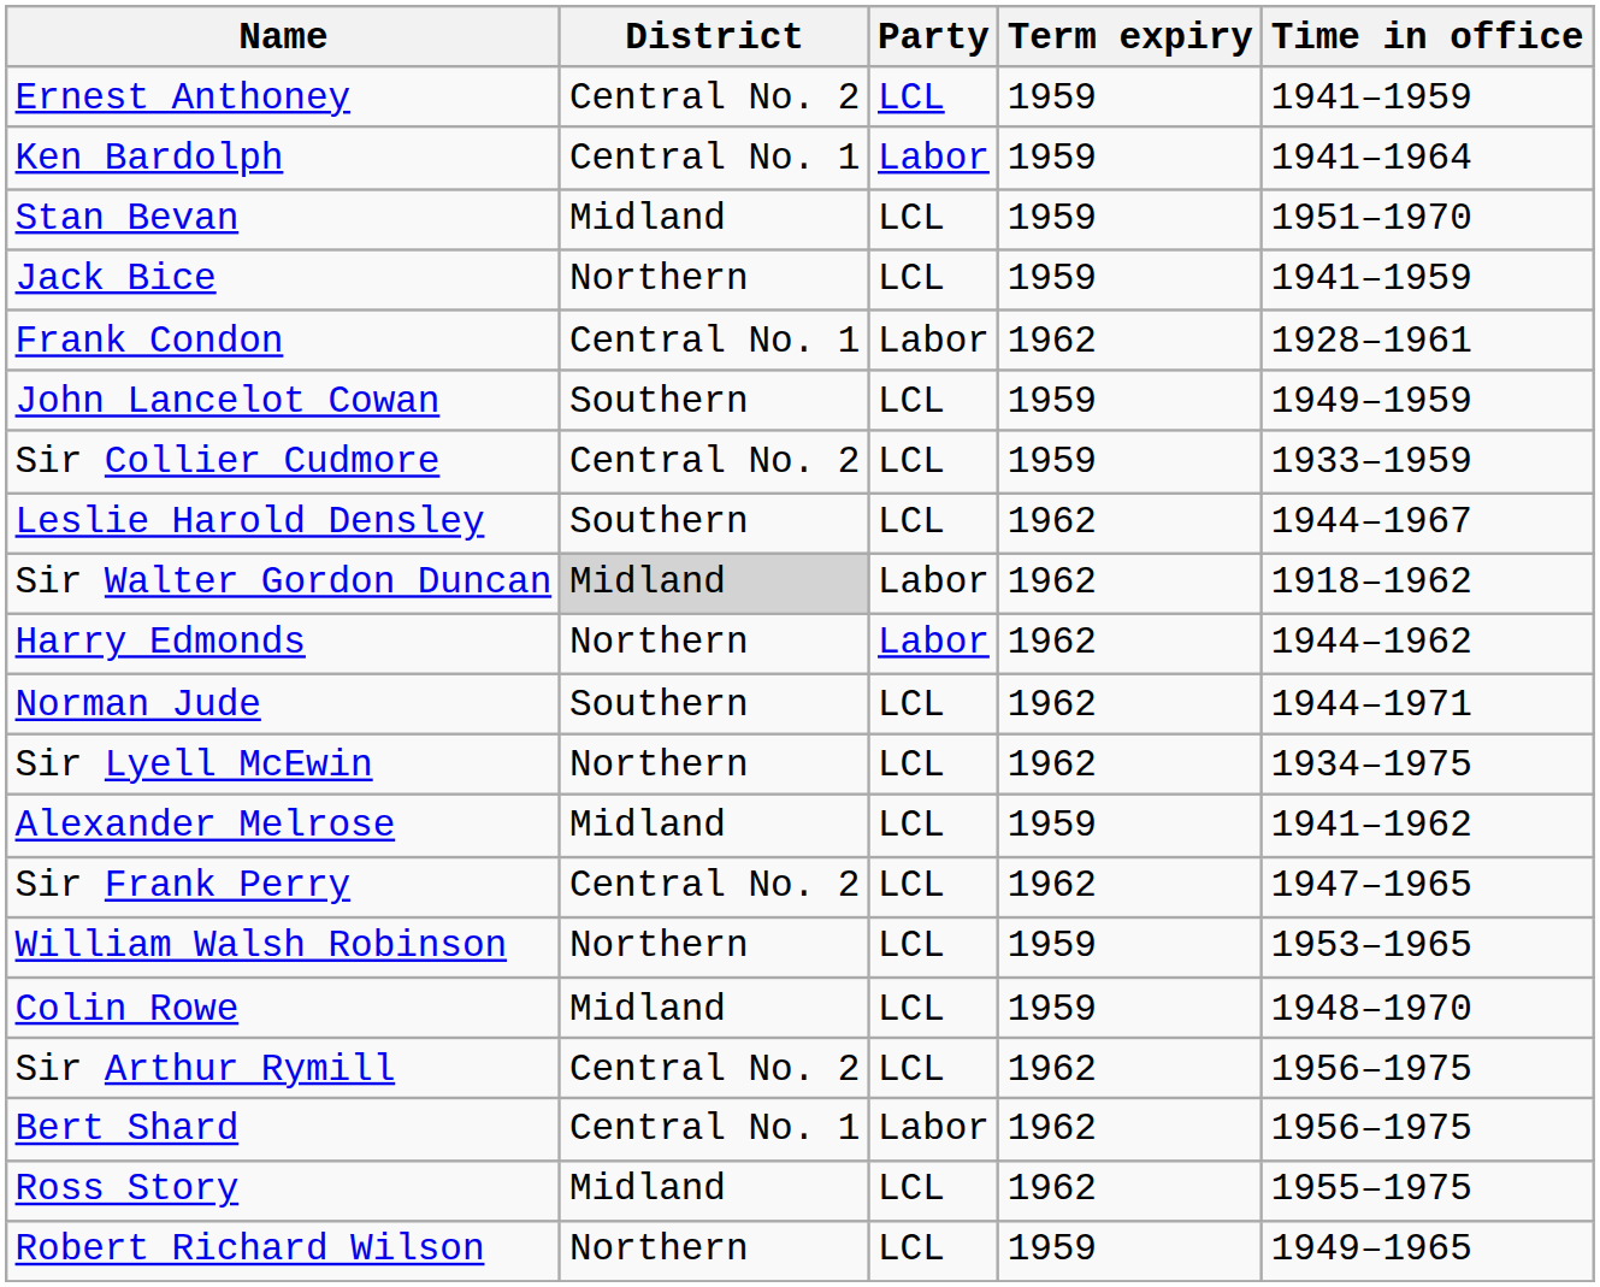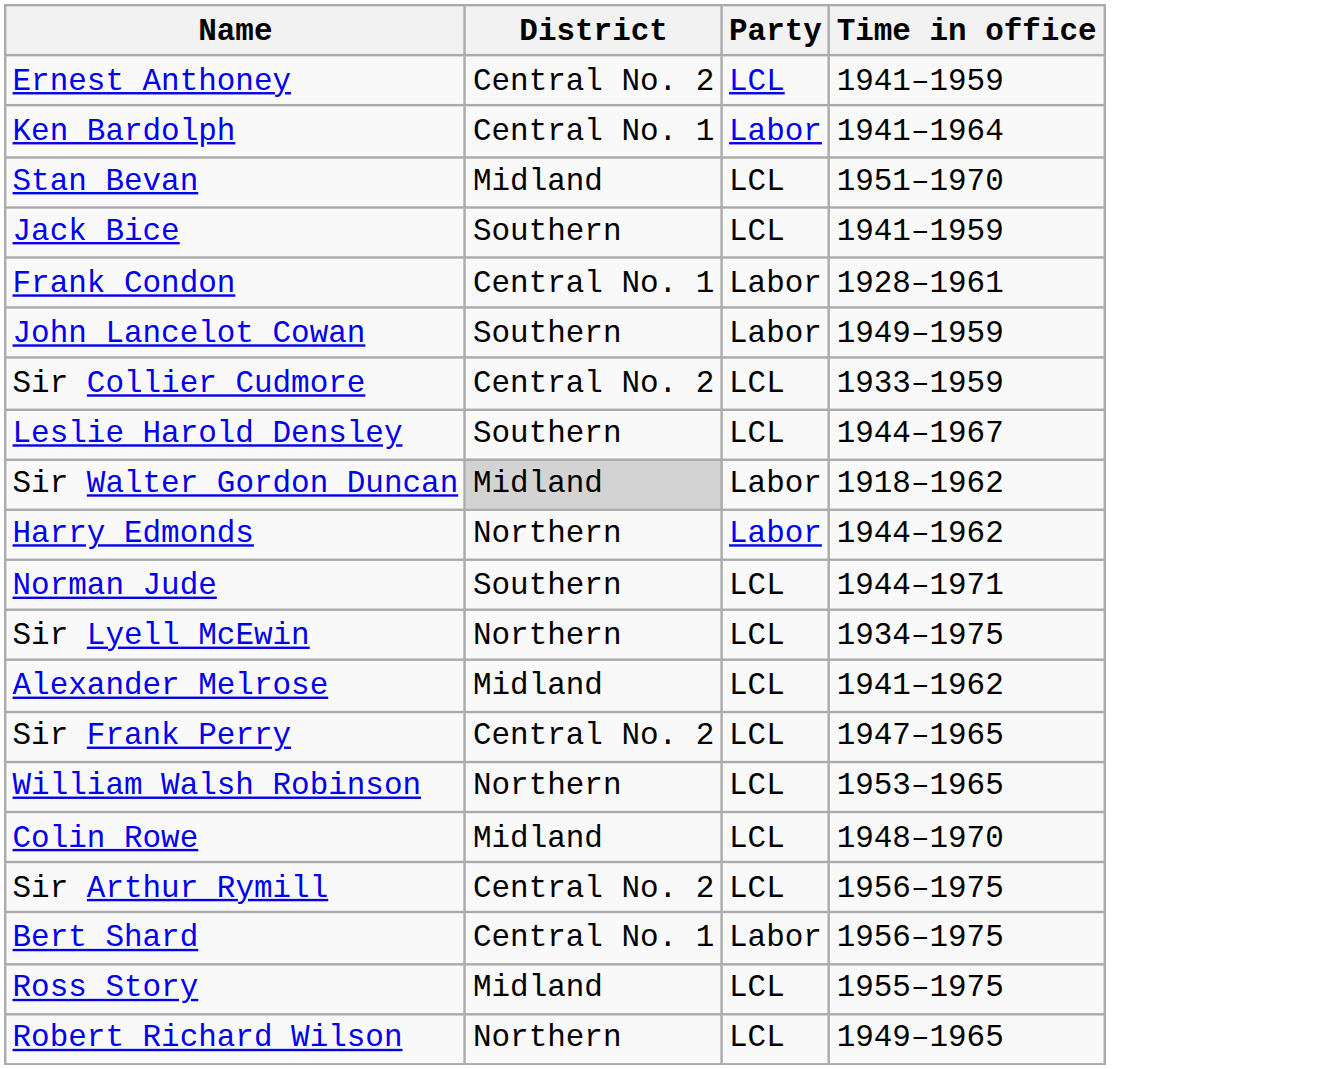 <table class="wikitable sortable">
 <tr>
 <th>Name</th>
 <th>District</th>
 <th>Party</th>
-<th>Term expiry</th>
 <th>Time in office</th>
 </tr>
 <tr>
 <td><a href='#'>Ernest Anthoney</a></td>
 <td>Central No. 2</td>
 <td><a href='#'>LCL</a></td>
-<td>1959</td>
 <td>1941–1959</td>
 </tr>
 <tr>
 <td><a href='#'>Ken Bardolph</a></td>
 <td>Central No. 1</td>
 <td><a href='#'>Labor</a></td>
-<td>1959</td>
 <td>1941–1964</td>
 </tr>
 <tr>
 <td><a href='#'>Stan Bevan</a></td>
 <td>Midland</td>
 <td>LCL</td>
-<td>1959</td>
 <td>1951–1970</td>
 </tr>
 <tr>
 <td><a href='#'>Jack Bice</a></td>
-<td>Northern</td>
+<td>Southern</td>
 <td>LCL</td>
-<td>1959</td>
 <td>1941–1959</td>
 </tr>
 <tr>
 <td><a href='#'>Frank Condon</a></td>
 <td>Central No. 1</td>
 <td>Labor</td>
-<td>1962</td>
 <td>1928–1961</td>
 </tr>
 <tr>
 <td><a href='#'>John Lancelot Cowan</a></td>
 <td>Southern</td>
-<td>LCL</td>
-<td>1959</td>
+<td>Labor</td>
 <td>1949–1959</td>
 </tr>
 <tr>
 <td>Sir <a href='#'>Collier Cudmore</a></td>
 <td>Central No. 2</td>
 <td>LCL</td>
-<td>1959</td>
 <td>1933–1959</td>
 </tr>
 <tr>
 <td><a href='#'>Leslie Harold Densley</a></td>
 <td>Southern</td>
 <td>LCL</td>
-<td>1962</td>
 <td>1944–1967</td>
 </tr>
 <tr>
 <td>Sir <a href='#'>Walter Gordon Duncan</a></td>
 <td style="background: lightgrey;">Midland</td>
 <td>Labor</td>
-<td>1962</td>
 <td>1918–1962</td>
 </tr>
 <tr>
 <td><a href='#'>Harry Edmonds</a></td>
 <td>Northern</td>
 <td><a href='#'>Labor</a></td>
-<td>1962</td>
 <td>1944–1962</td>
 </tr>
 <tr>
 <td><a href='#'>Norman Jude</a></td>
 <td>Southern</td>
 <td>LCL</td>
-<td>1962</td>
 <td>1944–1971</td>
 </tr>
 <tr>
 <td>Sir <a href='#'>Lyell McEwin</a></td>
 <td>Northern</td>
 <td>LCL</td>
-<td>1962</td>
 <td>1934–1975</td>
 </tr>
 <tr>
 <td><a href='#'>Alexander Melrose</a></td>
 <td>Midland</td>
 <td>LCL</td>
-<td>1959</td>
 <td>1941–1962</td>
 </tr>
 <tr>
 <td>Sir <a href='#'>Frank Perry</a></td>
 <td>Central No. 2</td>
 <td>LCL</td>
-<td>1962</td>
 <td>1947–1965</td>
 </tr>
 <tr>
 <td><a href='#'>William Walsh Robinson</a></td>
 <td>Northern</td>
 <td>LCL</td>
-<td>1959</td>
 <td>1953–1965</td>
 </tr>
 <tr>
 <td><a href='#'>Colin Rowe</a></td>
 <td>Midland</td>
 <td>LCL</td>
-<td>1959</td>
 <td>1948–1970</td>
 </tr>
 <tr>
 <td>Sir <a href='#'>Arthur Rymill</a></td>
 <td>Central No. 2</td>
 <td>LCL</td>
-<td>1962</td>
 <td>1956–1975</td>
 </tr>
 <tr>
 <td><a href='#'>Bert Shard</a></td>
 <td>Central No. 1</td>
 <td>Labor</td>
-<td>1962</td>
 <td>1956–1975</td>
 </tr>
 <tr>
 <td><a href='#'>Ross Story</a></td>
 <td>Midland</td>
 <td>LCL</td>
-<td>1962</td>
 <td>1955–1975</td>
 </tr>
 <tr>
 <td><a href='#'>Robert Richard Wilson</a></td>
 <td>Northern</td>
 <td>LCL</td>
-<td>1959</td>
 <td>1949–1965</td>
 </tr>
 </table>
